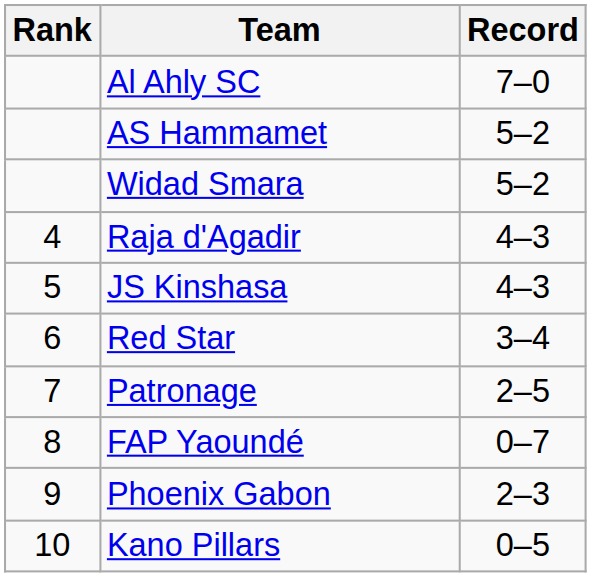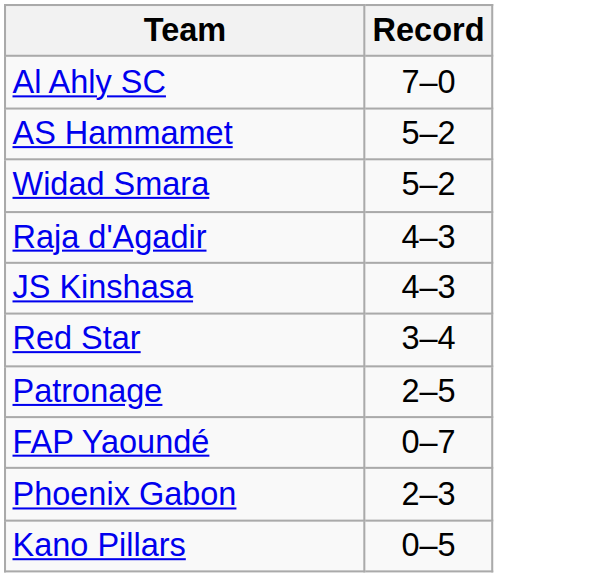 <table class=wikitable style="text-align:center;">
 <tr>
-<th>Rank</th>
 <th width=170>Team</th>
 <th>Record</th>
 </tr>
 <tr>
-<td></td>
 <td align=left> <a href='#'>Al Ahly SC</a></td>
 <td>7–0</td>
 </tr>
 <tr>
-<td></td>
 <td align=left> <a href='#'>AS Hammamet</a></td>
 <td>5–2</td>
 </tr>
 <tr>
-<td></td>
 <td align=left> <a href='#'>Widad Smara</a></td>
 <td>5–2</td>
 </tr>
 <tr>
-<td>4</td>
 <td align=left> <a href='#'>Raja d'Agadir</a></td>
 <td>4–3</td>
 </tr>
 <tr>
-<td>5</td>
 <td align=left> <a href='#'>JS Kinshasa</a></td>
 <td>4–3</td>
 </tr>
 <tr>
-<td>6</td>
 <td align=left> <a href='#'>Red Star</a></td>
 <td>3–4</td>
 </tr>
 <tr>
-<td>7</td>
 <td align=left> <a href='#'>Patronage</a></td>
 <td>2–5</td>
 </tr>
 <tr>
-<td>8</td>
 <td align=left> <a href='#'>FAP Yaoundé</a></td>
 <td>0–7</td>
 </tr>
 <tr>
-<td>9</td>
 <td align=left> <a href='#'>Phoenix Gabon</a></td>
 <td>2–3</td>
 </tr>
 <tr>
-<td>10</td>
 <td align=left> <a href='#'>Kano Pillars</a></td>
 <td>0–5</td>
 </tr>
 </table>
